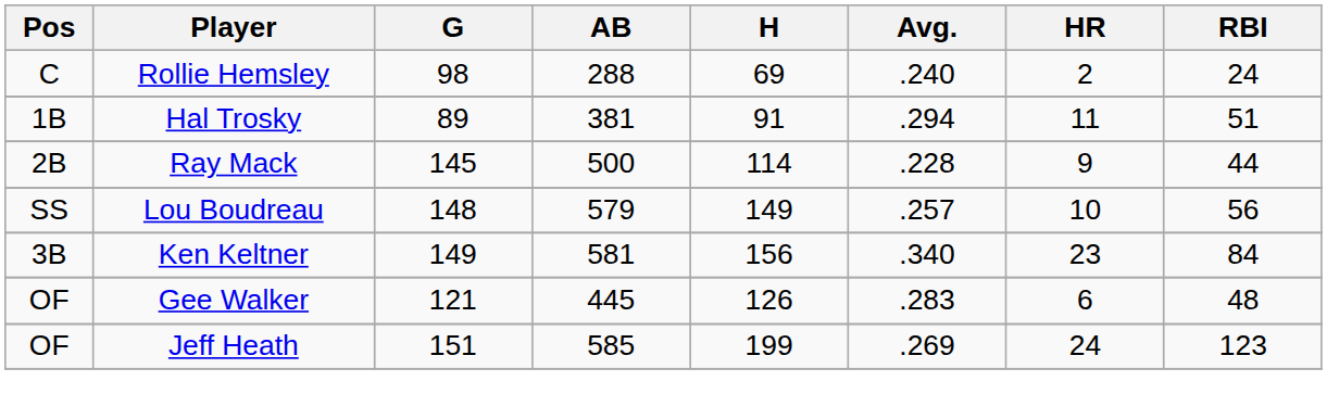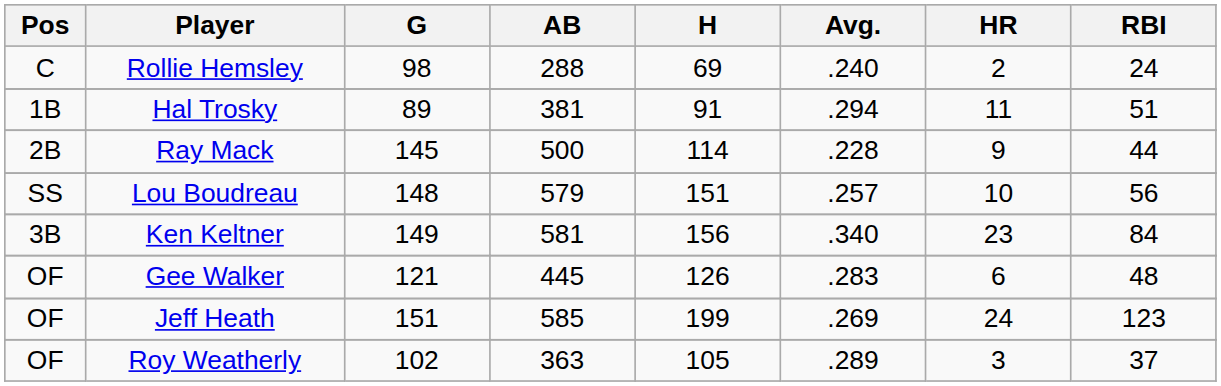 <table class="wikitable sortable">
 <tr>
 <th bgcolor="#DDDDFF" width="5%">Pos</th>
 <th bgcolor="#DDDDFF" width="16%">Player</th>
 <th bgcolor="#DDDDFF" width="9%">G</th>
 <th bgcolor="#DDDDFF" width="9%">AB</th>
 <th bgcolor="#DDDDFF" width="9%">H</th>
 <th bgcolor="#DDDDFF" width="9%">Avg.</th>
 <th bgcolor="#DDDDFF" width="9%">HR</th>
 <th bgcolor="#DDDDFF" width="9%">RBI</th>
 </tr>
 <tr align="center">
 <td>C</td>
 <td><a href='#'>Rollie Hemsley</a></td>
 <td>98</td>
 <td>288</td>
 <td>69</td>
 <td>.240</td>
 <td>2</td>
 <td>24</td>
 </tr>
 <tr>
 </tr>
 <tr align="center">
 <td>1B</td>
 <td><a href='#'>Hal Trosky</a></td>
 <td>89</td>
 <td>381</td>
 <td>91</td>
 <td>.294</td>
 <td>11</td>
 <td>51</td>
 </tr>
 <tr>
 </tr>
 <tr align="center">
 <td>2B</td>
 <td><a href='#'>Ray Mack</a></td>
 <td>145</td>
 <td>500</td>
 <td>114</td>
 <td>.228</td>
 <td>9</td>
 <td>44</td>
 </tr>
 <tr>
 </tr>
 <tr align="center">
 <td>SS</td>
 <td><a href='#'>Lou Boudreau</a></td>
 <td>148</td>
 <td>579</td>
-<td>149</td>
+<td>151</td>
 <td>.257</td>
 <td>10</td>
 <td>56</td>
 </tr>
 <tr>
 </tr>
 <tr align="center">
 <td>3B</td>
 <td><a href='#'>Ken Keltner</a></td>
 <td>149</td>
 <td>581</td>
 <td>156</td>
 <td>.340</td>
 <td>23</td>
 <td>84</td>
 </tr>
 <tr>
 </tr>
 <tr align="center">
 <td>OF</td>
 <td><a href='#'>Gee Walker</a></td>
 <td>121</td>
 <td>445</td>
 <td>126</td>
 <td>.283</td>
 <td>6</td>
 <td>48</td>
 </tr>
 <tr>
 </tr>
 <tr align="center">
 <td>OF</td>
 <td><a href='#'>Jeff Heath</a></td>
 <td>151</td>
 <td>585</td>
 <td>199</td>
 <td>.269</td>
 <td>24</td>
 <td>123</td>
 </tr>
 <tr>
 </tr>
+<tr align="center">
+<td>OF</td>
+<td><a href='#'>Roy Weatherly</a></td>
+<td>102</td>
+<td>363</td>
+<td>105</td>
+<td>.289</td>
+<td>3</td>
+<td>37</td>
+</tr>
 </table>
